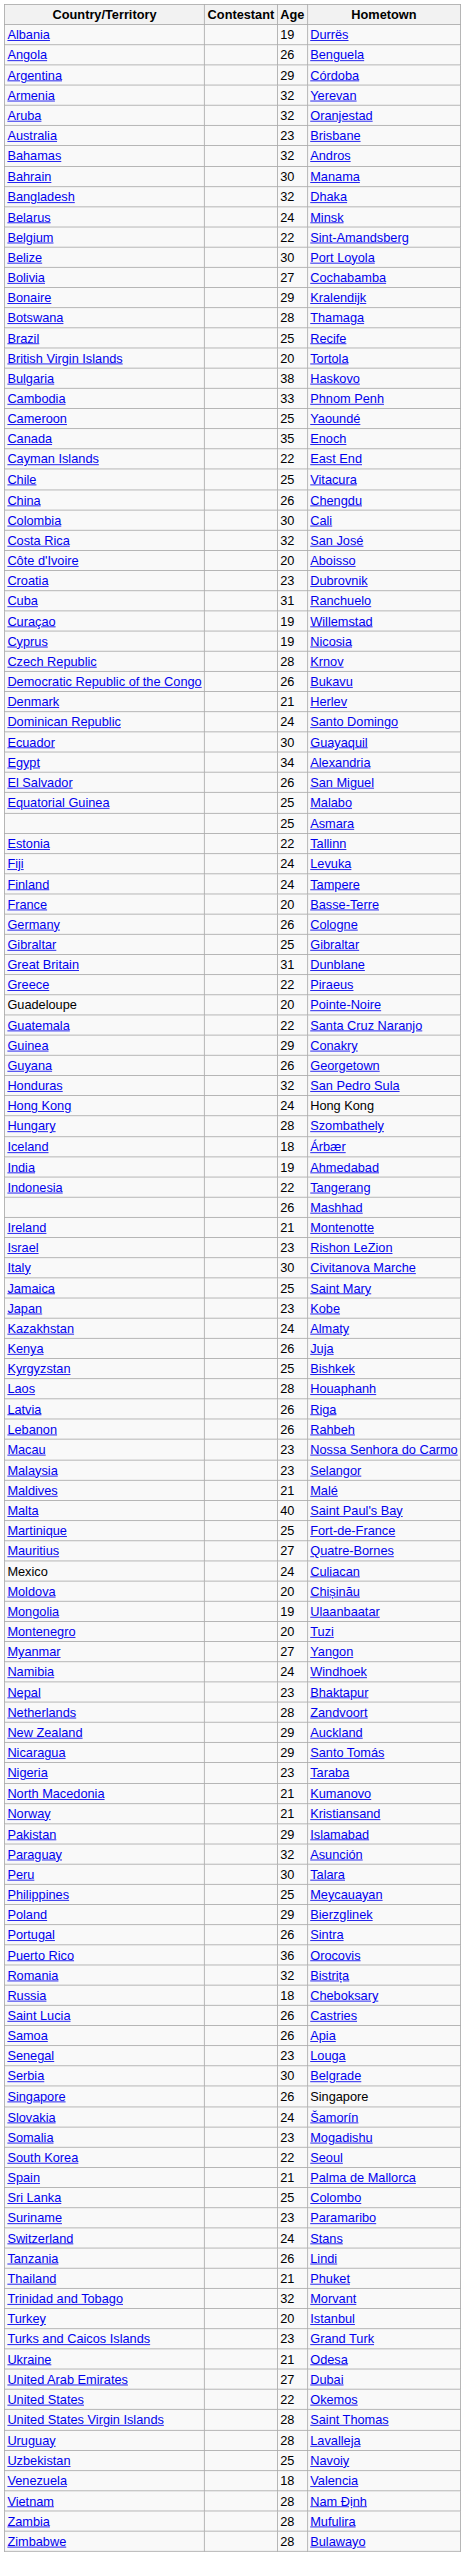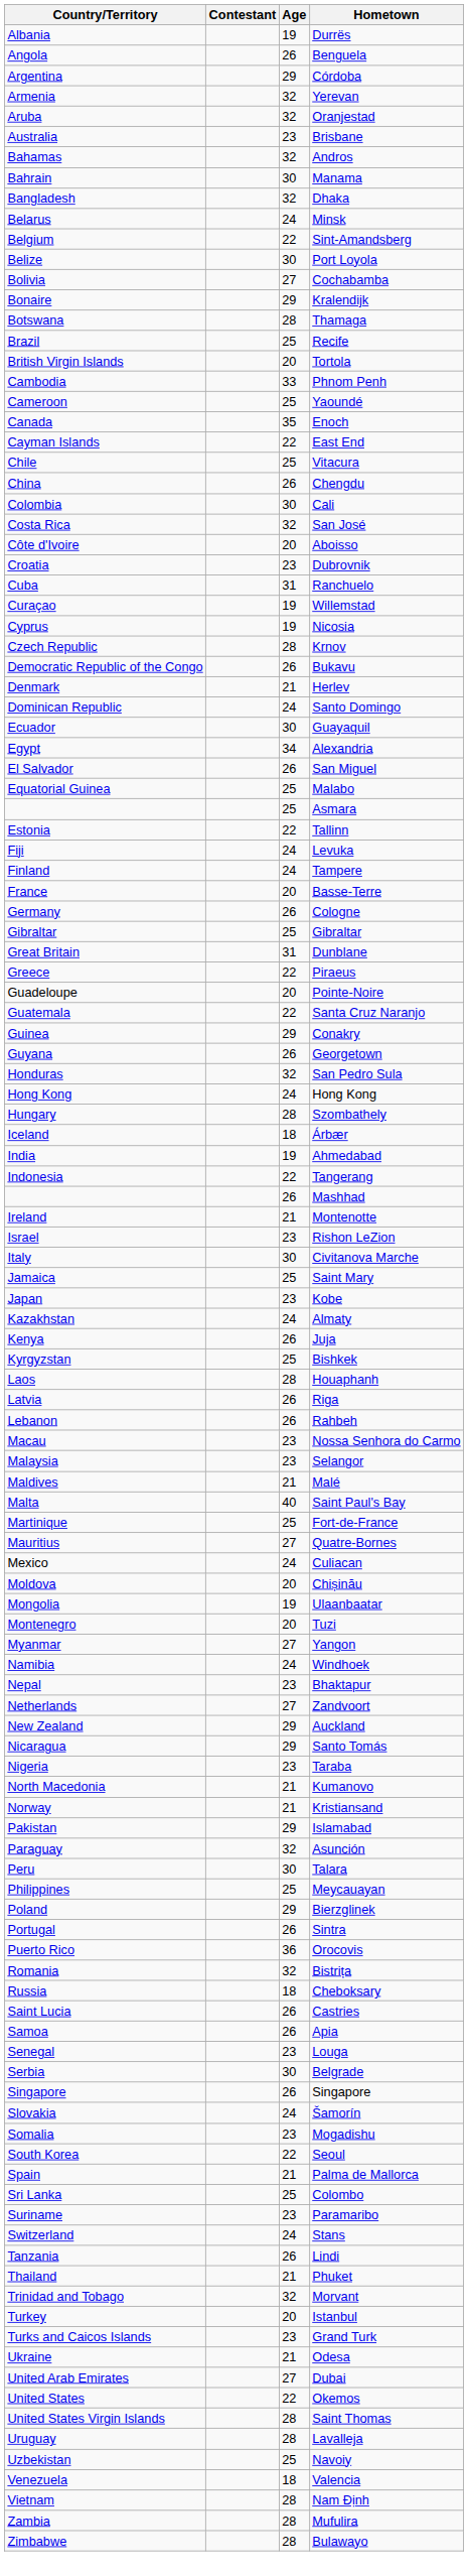 <table class="wikitable sortable" style="font-size: 95%;">
 <tr>
 <th>Country/Territory</th>
 <th>Contestant</th>
 <th>Age</th>
 <th>Hometown</th>
 </tr>
 <tr>
 <td> <a href='#'>Albania</a></td>
 <td></td>
 <td>19</td>
 <td><a href='#'>Durrës</a></td>
 </tr>
 <tr>
 <td> <a href='#'>Angola</a></td>
 <td></td>
 <td>26</td>
 <td><a href='#'>Benguela</a></td>
 </tr>
 <tr>
 <td> <a href='#'>Argentina</a></td>
 <td></td>
 <td>29</td>
 <td><a href='#'>Córdoba</a></td>
 </tr>
 <tr>
 <td> <a href='#'>Armenia</a></td>
 <td></td>
 <td>32</td>
 <td><a href='#'>Yerevan</a></td>
 </tr>
 <tr>
 <td> <a href='#'>Aruba</a></td>
 <td></td>
 <td>32</td>
 <td><a href='#'>Oranjestad</a></td>
 </tr>
 <tr>
 <td> <a href='#'>Australia</a></td>
 <td></td>
 <td>23</td>
 <td><a href='#'>Brisbane</a></td>
 </tr>
 <tr>
 <td> <a href='#'>Bahamas</a></td>
 <td></td>
 <td>32</td>
 <td><a href='#'>Andros</a></td>
 </tr>
 <tr>
 <td> <a href='#'>Bahrain</a></td>
 <td></td>
 <td>30</td>
 <td><a href='#'>Manama</a></td>
 </tr>
 <tr>
 <td> <a href='#'>Bangladesh</a></td>
 <td></td>
 <td>32</td>
 <td><a href='#'>Dhaka</a></td>
 </tr>
 <tr>
 <td> <a href='#'>Belarus</a></td>
 <td></td>
 <td>24</td>
 <td><a href='#'>Minsk</a></td>
 </tr>
 <tr>
 <td> <a href='#'>Belgium</a></td>
 <td></td>
 <td>22</td>
 <td><a href='#'>Sint-Amandsberg</a></td>
 </tr>
 <tr>
 <td> <a href='#'>Belize</a></td>
 <td></td>
 <td>30</td>
 <td><a href='#'>Port Loyola</a></td>
 </tr>
 <tr>
 <td> <a href='#'>Bolivia</a></td>
 <td></td>
 <td>27</td>
 <td><a href='#'>Cochabamba</a></td>
 </tr>
 <tr>
 <td> <a href='#'>Bonaire</a></td>
 <td></td>
 <td>29</td>
 <td><a href='#'>Kralendijk</a></td>
 </tr>
 <tr>
 <td> <a href='#'>Botswana</a></td>
 <td></td>
 <td>28</td>
 <td><a href='#'>Thamaga</a></td>
 </tr>
 <tr>
 <td> <a href='#'>Brazil</a></td>
 <td></td>
 <td>25</td>
 <td><a href='#'>Recife</a></td>
 </tr>
 <tr>
 <td> <a href='#'>British Virgin Islands</a></td>
 <td></td>
 <td>20</td>
 <td><a href='#'>Tortola</a></td>
-</tr>
-<tr>
-<td> <a href='#'>Bulgaria</a></td>
-<td></td>
-<td>38</td>
-<td><a href='#'>Haskovo</a></td>
 </tr>
 <tr>
 <td> <a href='#'>Cambodia</a></td>
 <td></td>
 <td>33</td>
 <td><a href='#'>Phnom Penh</a></td>
 </tr>
 <tr>
 <td> <a href='#'>Cameroon</a></td>
 <td></td>
 <td>25</td>
 <td><a href='#'>Yaoundé</a></td>
 </tr>
 <tr>
 <td> <a href='#'>Canada</a></td>
 <td></td>
 <td>35</td>
 <td><a href='#'>Enoch</a></td>
 </tr>
 <tr>
 <td> <a href='#'>Cayman Islands</a></td>
 <td></td>
 <td>22</td>
 <td><a href='#'>East End</a></td>
 </tr>
 <tr>
 <td> <a href='#'>Chile</a></td>
 <td></td>
 <td>25</td>
 <td><a href='#'>Vitacura</a></td>
 </tr>
 <tr>
 <td> <a href='#'>China</a></td>
 <td></td>
 <td>26</td>
 <td><a href='#'>Chengdu</a></td>
 </tr>
 <tr>
 <td> <a href='#'>Colombia</a></td>
 <td></td>
 <td>30</td>
 <td><a href='#'>Cali</a></td>
 </tr>
 <tr>
 <td> <a href='#'>Costa Rica</a></td>
 <td></td>
 <td>32</td>
 <td><a href='#'>San José</a></td>
 </tr>
 <tr>
 <td> <a href='#'>Côte d'Ivoire</a></td>
 <td></td>
 <td>20</td>
 <td><a href='#'>Aboisso</a></td>
 </tr>
 <tr>
 <td> <a href='#'>Croatia</a></td>
 <td></td>
 <td>23</td>
 <td><a href='#'>Dubrovnik</a></td>
 </tr>
 <tr>
 <td> <a href='#'>Cuba</a></td>
 <td></td>
 <td>31</td>
 <td><a href='#'>Ranchuelo</a></td>
 </tr>
 <tr>
 <td> <a href='#'>Curaçao</a></td>
 <td></td>
 <td>19</td>
 <td><a href='#'>Willemstad</a></td>
 </tr>
 <tr>
 <td> <a href='#'>Cyprus</a></td>
 <td></td>
 <td>19</td>
 <td><a href='#'>Nicosia</a></td>
 </tr>
 <tr>
 <td> <a href='#'>Czech Republic</a></td>
 <td></td>
 <td>28</td>
 <td><a href='#'>Krnov</a></td>
 </tr>
 <tr>
 <td> <a href='#'>Democratic Republic of the Congo</a></td>
 <td></td>
 <td>26</td>
 <td><a href='#'>Bukavu</a></td>
 </tr>
 <tr>
 <td> <a href='#'>Denmark</a></td>
 <td></td>
 <td>21</td>
 <td><a href='#'>Herlev</a></td>
 </tr>
 <tr>
 <td> <a href='#'>Dominican Republic</a></td>
 <td></td>
 <td>24</td>
 <td><a href='#'>Santo Domingo</a></td>
 </tr>
 <tr>
 <td> <a href='#'>Ecuador</a></td>
 <td></td>
 <td>30</td>
 <td><a href='#'>Guayaquil</a></td>
 </tr>
 <tr>
 <td> <a href='#'>Egypt</a></td>
 <td></td>
 <td>34</td>
 <td><a href='#'>Alexandria</a></td>
 </tr>
 <tr>
 <td> <a href='#'>El Salvador</a></td>
 <td></td>
 <td>26</td>
 <td><a href='#'>San Miguel</a></td>
 </tr>
 <tr>
 <td> <a href='#'>Equatorial Guinea</a></td>
 <td></td>
 <td>25</td>
 <td><a href='#'>Malabo</a></td>
 </tr>
 <tr>
 <td></td>
 <td></td>
 <td>25</td>
 <td><a href='#'>Asmara</a></td>
 </tr>
 <tr>
 <td> <a href='#'>Estonia</a></td>
 <td></td>
 <td>22</td>
 <td><a href='#'>Tallinn</a></td>
 </tr>
 <tr>
 <td> <a href='#'>Fiji</a></td>
 <td></td>
 <td>24</td>
 <td><a href='#'>Levuka</a></td>
 </tr>
 <tr>
 <td> <a href='#'>Finland</a></td>
 <td></td>
 <td>24</td>
 <td><a href='#'>Tampere</a></td>
 </tr>
 <tr>
 <td> <a href='#'>France</a></td>
 <td></td>
 <td>20</td>
 <td><a href='#'>Basse-Terre</a></td>
 </tr>
 <tr>
 <td> <a href='#'>Germany</a></td>
 <td></td>
 <td>26</td>
 <td><a href='#'>Cologne</a></td>
 </tr>
 <tr>
 <td> <a href='#'>Gibraltar</a></td>
 <td></td>
 <td>25</td>
 <td><a href='#'>Gibraltar</a></td>
 </tr>
 <tr>
 <td> <a href='#'>Great Britain</a></td>
 <td></td>
 <td>31</td>
 <td><a href='#'>Dunblane</a></td>
 </tr>
 <tr>
 <td> <a href='#'>Greece</a></td>
 <td></td>
 <td>22</td>
 <td><a href='#'>Piraeus</a></td>
 </tr>
 <tr>
 <td> Guadeloupe</td>
 <td></td>
 <td>20</td>
 <td><a href='#'>Pointe-Noire</a></td>
 </tr>
 <tr>
 <td> <a href='#'>Guatemala</a></td>
 <td></td>
 <td>22</td>
 <td><a href='#'>Santa Cruz Naranjo</a></td>
 </tr>
 <tr>
 <td> <a href='#'>Guinea</a></td>
 <td></td>
 <td>29</td>
 <td><a href='#'>Conakry</a></td>
 </tr>
 <tr>
 <td> <a href='#'>Guyana</a></td>
 <td></td>
 <td>26</td>
 <td><a href='#'>Georgetown</a></td>
 </tr>
 <tr>
 <td> <a href='#'>Honduras</a></td>
 <td></td>
 <td>32</td>
 <td><a href='#'>San Pedro Sula</a></td>
 </tr>
 <tr>
 <td> <a href='#'>Hong Kong</a></td>
 <td></td>
 <td>24</td>
 <td>Hong Kong</td>
 </tr>
 <tr>
 <td> <a href='#'>Hungary</a></td>
 <td></td>
 <td>28</td>
 <td><a href='#'>Szombathely</a></td>
 </tr>
 <tr>
 <td> <a href='#'>Iceland</a></td>
 <td></td>
 <td>18</td>
 <td><a href='#'>Árbær</a></td>
 </tr>
 <tr>
 <td> <a href='#'>India</a></td>
 <td></td>
 <td>19</td>
 <td><a href='#'>Ahmedabad</a></td>
 </tr>
 <tr>
 <td> <a href='#'>Indonesia</a></td>
 <td></td>
 <td>22</td>
 <td><a href='#'>Tangerang</a></td>
 </tr>
 <tr>
 <td></td>
 <td></td>
 <td>26</td>
 <td><a href='#'>Mashhad</a></td>
 </tr>
 <tr>
 <td> <a href='#'>Ireland</a></td>
 <td></td>
 <td>21</td>
 <td><a href='#'>Montenotte</a></td>
 </tr>
 <tr>
 <td> <a href='#'>Israel</a></td>
 <td></td>
 <td>23</td>
 <td><a href='#'>Rishon LeZion</a></td>
 </tr>
 <tr>
 <td> <a href='#'>Italy</a></td>
 <td></td>
 <td>30</td>
 <td><a href='#'>Civitanova Marche</a></td>
 </tr>
 <tr>
 <td> <a href='#'>Jamaica</a></td>
 <td></td>
 <td>25</td>
 <td><a href='#'>Saint Mary</a></td>
 </tr>
 <tr>
 <td> <a href='#'>Japan</a></td>
 <td></td>
 <td>23</td>
 <td><a href='#'>Kobe</a></td>
 </tr>
 <tr>
 <td> <a href='#'>Kazakhstan</a></td>
 <td></td>
 <td>24</td>
 <td><a href='#'>Almaty</a></td>
 </tr>
 <tr>
 <td> <a href='#'>Kenya</a></td>
 <td></td>
 <td>26</td>
 <td><a href='#'>Juja</a></td>
 </tr>
 <tr>
 <td> <a href='#'>Kyrgyzstan</a></td>
 <td></td>
 <td>25</td>
 <td><a href='#'>Bishkek</a></td>
 </tr>
 <tr>
 <td> <a href='#'>Laos</a></td>
 <td></td>
 <td>28</td>
 <td><a href='#'>Houaphanh</a></td>
 </tr>
 <tr>
 <td> <a href='#'>Latvia</a></td>
 <td></td>
 <td>26</td>
 <td><a href='#'>Riga</a></td>
 </tr>
 <tr>
 <td> <a href='#'>Lebanon</a></td>
 <td></td>
 <td>26</td>
 <td><a href='#'>Rahbeh</a></td>
 </tr>
 <tr>
 <td> <a href='#'>Macau</a></td>
 <td></td>
 <td>23</td>
 <td><a href='#'>Nossa Senhora do Carmo</a></td>
 </tr>
 <tr>
 <td> <a href='#'>Malaysia</a></td>
 <td></td>
 <td>23</td>
 <td><a href='#'>Selangor</a></td>
 </tr>
 <tr>
 <td> <a href='#'>Maldives</a></td>
 <td></td>
 <td>21</td>
 <td><a href='#'>Malé</a></td>
 </tr>
 <tr>
 <td> <a href='#'>Malta</a></td>
 <td></td>
 <td>40</td>
 <td><a href='#'>Saint Paul's Bay</a></td>
 </tr>
 <tr>
 <td> <a href='#'>Martinique</a></td>
 <td></td>
 <td>25</td>
 <td><a href='#'>Fort-de-France</a></td>
 </tr>
 <tr>
 <td> <a href='#'>Mauritius</a></td>
 <td></td>
 <td>27</td>
 <td><a href='#'>Quatre-Bornes</a></td>
 </tr>
 <tr>
 <td> Mexico</td>
 <td></td>
 <td>24</td>
 <td><a href='#'>Culiacan</a></td>
 </tr>
 <tr>
 <td> <a href='#'>Moldova</a></td>
 <td></td>
 <td>20</td>
 <td><a href='#'>Chișinău</a></td>
 </tr>
 <tr>
 <td> <a href='#'>Mongolia</a></td>
 <td></td>
 <td>19</td>
 <td><a href='#'>Ulaanbaatar</a></td>
 </tr>
 <tr>
 <td> <a href='#'>Montenegro</a></td>
 <td></td>
 <td>20</td>
 <td><a href='#'>Tuzi</a></td>
 </tr>
 <tr>
 <td> <a href='#'>Myanmar</a></td>
 <td></td>
 <td>27</td>
 <td><a href='#'>Yangon</a></td>
 </tr>
 <tr>
 <td> <a href='#'>Namibia</a></td>
 <td></td>
 <td>24</td>
 <td><a href='#'>Windhoek</a></td>
 </tr>
 <tr>
 <td> <a href='#'>Nepal</a></td>
 <td></td>
 <td>23</td>
 <td><a href='#'>Bhaktapur</a></td>
 </tr>
 <tr>
 <td> <a href='#'>Netherlands</a></td>
 <td></td>
-<td>28</td>
+<td>27</td>
 <td><a href='#'>Zandvoort</a></td>
 </tr>
 <tr>
 <td> <a href='#'>New Zealand</a></td>
 <td></td>
 <td>29</td>
 <td><a href='#'>Auckland</a></td>
 </tr>
 <tr>
 <td> <a href='#'>Nicaragua</a></td>
 <td></td>
 <td>29</td>
 <td><a href='#'>Santo Tomás</a></td>
 </tr>
 <tr>
 <td> <a href='#'>Nigeria</a></td>
 <td></td>
 <td>23</td>
 <td><a href='#'>Taraba</a></td>
 </tr>
 <tr>
 <td> <a href='#'>North Macedonia</a></td>
 <td></td>
 <td>21</td>
 <td><a href='#'>Kumanovo</a></td>
 </tr>
 <tr>
 <td> <a href='#'>Norway</a></td>
 <td></td>
 <td>21</td>
 <td><a href='#'>Kristiansand</a></td>
 </tr>
 <tr>
 <td> <a href='#'>Pakistan</a></td>
 <td></td>
 <td>29</td>
 <td><a href='#'>Islamabad</a></td>
 </tr>
 <tr>
 <td> <a href='#'>Paraguay</a></td>
 <td></td>
 <td>32</td>
 <td><a href='#'>Asunción</a></td>
 </tr>
 <tr>
 <td> <a href='#'>Peru</a></td>
 <td></td>
 <td>30</td>
 <td><a href='#'>Talara</a></td>
 </tr>
 <tr>
 <td> <a href='#'>Philippines</a></td>
 <td></td>
 <td>25</td>
 <td><a href='#'>Meycauayan</a></td>
 </tr>
 <tr>
 <td> <a href='#'>Poland</a></td>
 <td></td>
 <td>29</td>
 <td><a href='#'>Bierzglinek</a></td>
 </tr>
 <tr>
 <td> <a href='#'>Portugal</a></td>
 <td></td>
 <td>26</td>
 <td><a href='#'>Sintra</a></td>
 </tr>
 <tr>
 <td> <a href='#'>Puerto Rico</a></td>
 <td></td>
 <td>36</td>
 <td><a href='#'>Orocovis</a></td>
 </tr>
 <tr>
 <td> <a href='#'>Romania</a></td>
 <td></td>
 <td>32</td>
 <td><a href='#'>Bistrița</a></td>
 </tr>
 <tr>
 <td> <a href='#'>Russia</a></td>
 <td></td>
 <td>18</td>
 <td><a href='#'>Cheboksary</a></td>
 </tr>
 <tr>
 <td> <a href='#'>Saint Lucia</a></td>
 <td></td>
 <td>26</td>
 <td><a href='#'>Castries</a></td>
 </tr>
 <tr>
 <td> <a href='#'>Samoa</a></td>
 <td></td>
 <td>26</td>
 <td><a href='#'>Apia</a></td>
 </tr>
 <tr>
 <td> <a href='#'>Senegal</a></td>
 <td></td>
 <td>23</td>
 <td><a href='#'>Louga</a></td>
 </tr>
 <tr>
 <td> <a href='#'>Serbia</a></td>
 <td></td>
 <td>30</td>
 <td><a href='#'>Belgrade</a></td>
 </tr>
 <tr>
 <td> <a href='#'>Singapore</a></td>
 <td></td>
 <td>26</td>
 <td>Singapore</td>
 </tr>
 <tr>
 <td> <a href='#'>Slovakia</a></td>
 <td></td>
 <td>24</td>
 <td><a href='#'>Šamorín</a></td>
 </tr>
 <tr>
 <td> <a href='#'>Somalia</a></td>
 <td></td>
 <td>23</td>
 <td><a href='#'>Mogadishu</a></td>
 </tr>
 <tr>
 <td> <a href='#'>South Korea</a></td>
 <td></td>
 <td>22</td>
 <td><a href='#'>Seoul</a></td>
 </tr>
 <tr>
 <td> <a href='#'>Spain</a></td>
 <td></td>
 <td>21</td>
 <td><a href='#'>Palma de Mallorca</a></td>
 </tr>
 <tr>
 <td> <a href='#'>Sri Lanka</a></td>
 <td></td>
 <td>25</td>
 <td><a href='#'>Colombo</a></td>
 </tr>
 <tr>
 <td> <a href='#'>Suriname</a></td>
 <td></td>
 <td>23</td>
 <td><a href='#'>Paramaribo</a></td>
 </tr>
 <tr>
 <td> <a href='#'>Switzerland</a></td>
 <td></td>
 <td>24</td>
 <td><a href='#'>Stans</a></td>
 </tr>
 <tr>
 <td> <a href='#'>Tanzania</a></td>
 <td></td>
 <td>26</td>
 <td><a href='#'>Lindi</a></td>
 </tr>
 <tr>
 <td> <a href='#'>Thailand</a></td>
 <td></td>
 <td>21</td>
 <td><a href='#'>Phuket</a></td>
 </tr>
 <tr>
 <td> <a href='#'>Trinidad and Tobago</a></td>
 <td></td>
 <td>32</td>
 <td><a href='#'>Morvant</a></td>
 </tr>
 <tr>
 <td> <a href='#'>Turkey</a></td>
 <td></td>
 <td>20</td>
 <td><a href='#'>Istanbul</a></td>
 </tr>
 <tr>
 <td> <a href='#'>Turks and Caicos Islands</a></td>
 <td></td>
 <td>23</td>
 <td><a href='#'>Grand Turk</a></td>
 </tr>
 <tr>
 <td> <a href='#'>Ukraine</a></td>
 <td></td>
 <td>21</td>
 <td><a href='#'>Odesa</a></td>
 </tr>
 <tr>
 <td> <a href='#'>United Arab Emirates</a></td>
 <td></td>
 <td>27</td>
 <td><a href='#'>Dubai</a></td>
 </tr>
 <tr>
 <td> <a href='#'>United States</a></td>
 <td></td>
 <td>22</td>
 <td><a href='#'>Okemos</a></td>
 </tr>
 <tr>
 <td> <a href='#'>United States Virgin Islands</a></td>
 <td></td>
 <td>28</td>
 <td><a href='#'>Saint Thomas</a></td>
 </tr>
 <tr>
 <td> <a href='#'>Uruguay</a></td>
 <td></td>
 <td>28</td>
 <td><a href='#'>Lavalleja</a></td>
 </tr>
 <tr>
 <td> <a href='#'>Uzbekistan</a></td>
 <td></td>
 <td>25</td>
 <td><a href='#'>Navoiy</a></td>
 </tr>
 <tr>
 <td> <a href='#'>Venezuela</a></td>
 <td></td>
 <td>18</td>
 <td><a href='#'>Valencia</a></td>
 </tr>
 <tr>
 <td> <a href='#'>Vietnam</a></td>
 <td></td>
 <td>28</td>
 <td><a href='#'>Nam Định</a></td>
 </tr>
 <tr>
 <td> <a href='#'>Zambia</a></td>
 <td></td>
 <td>28</td>
 <td><a href='#'>Mufulira</a></td>
 </tr>
 <tr>
 <td> <a href='#'>Zimbabwe</a></td>
 <td></td>
 <td>28</td>
 <td><a href='#'>Bulawayo</a></td>
 </tr>
 </table>
